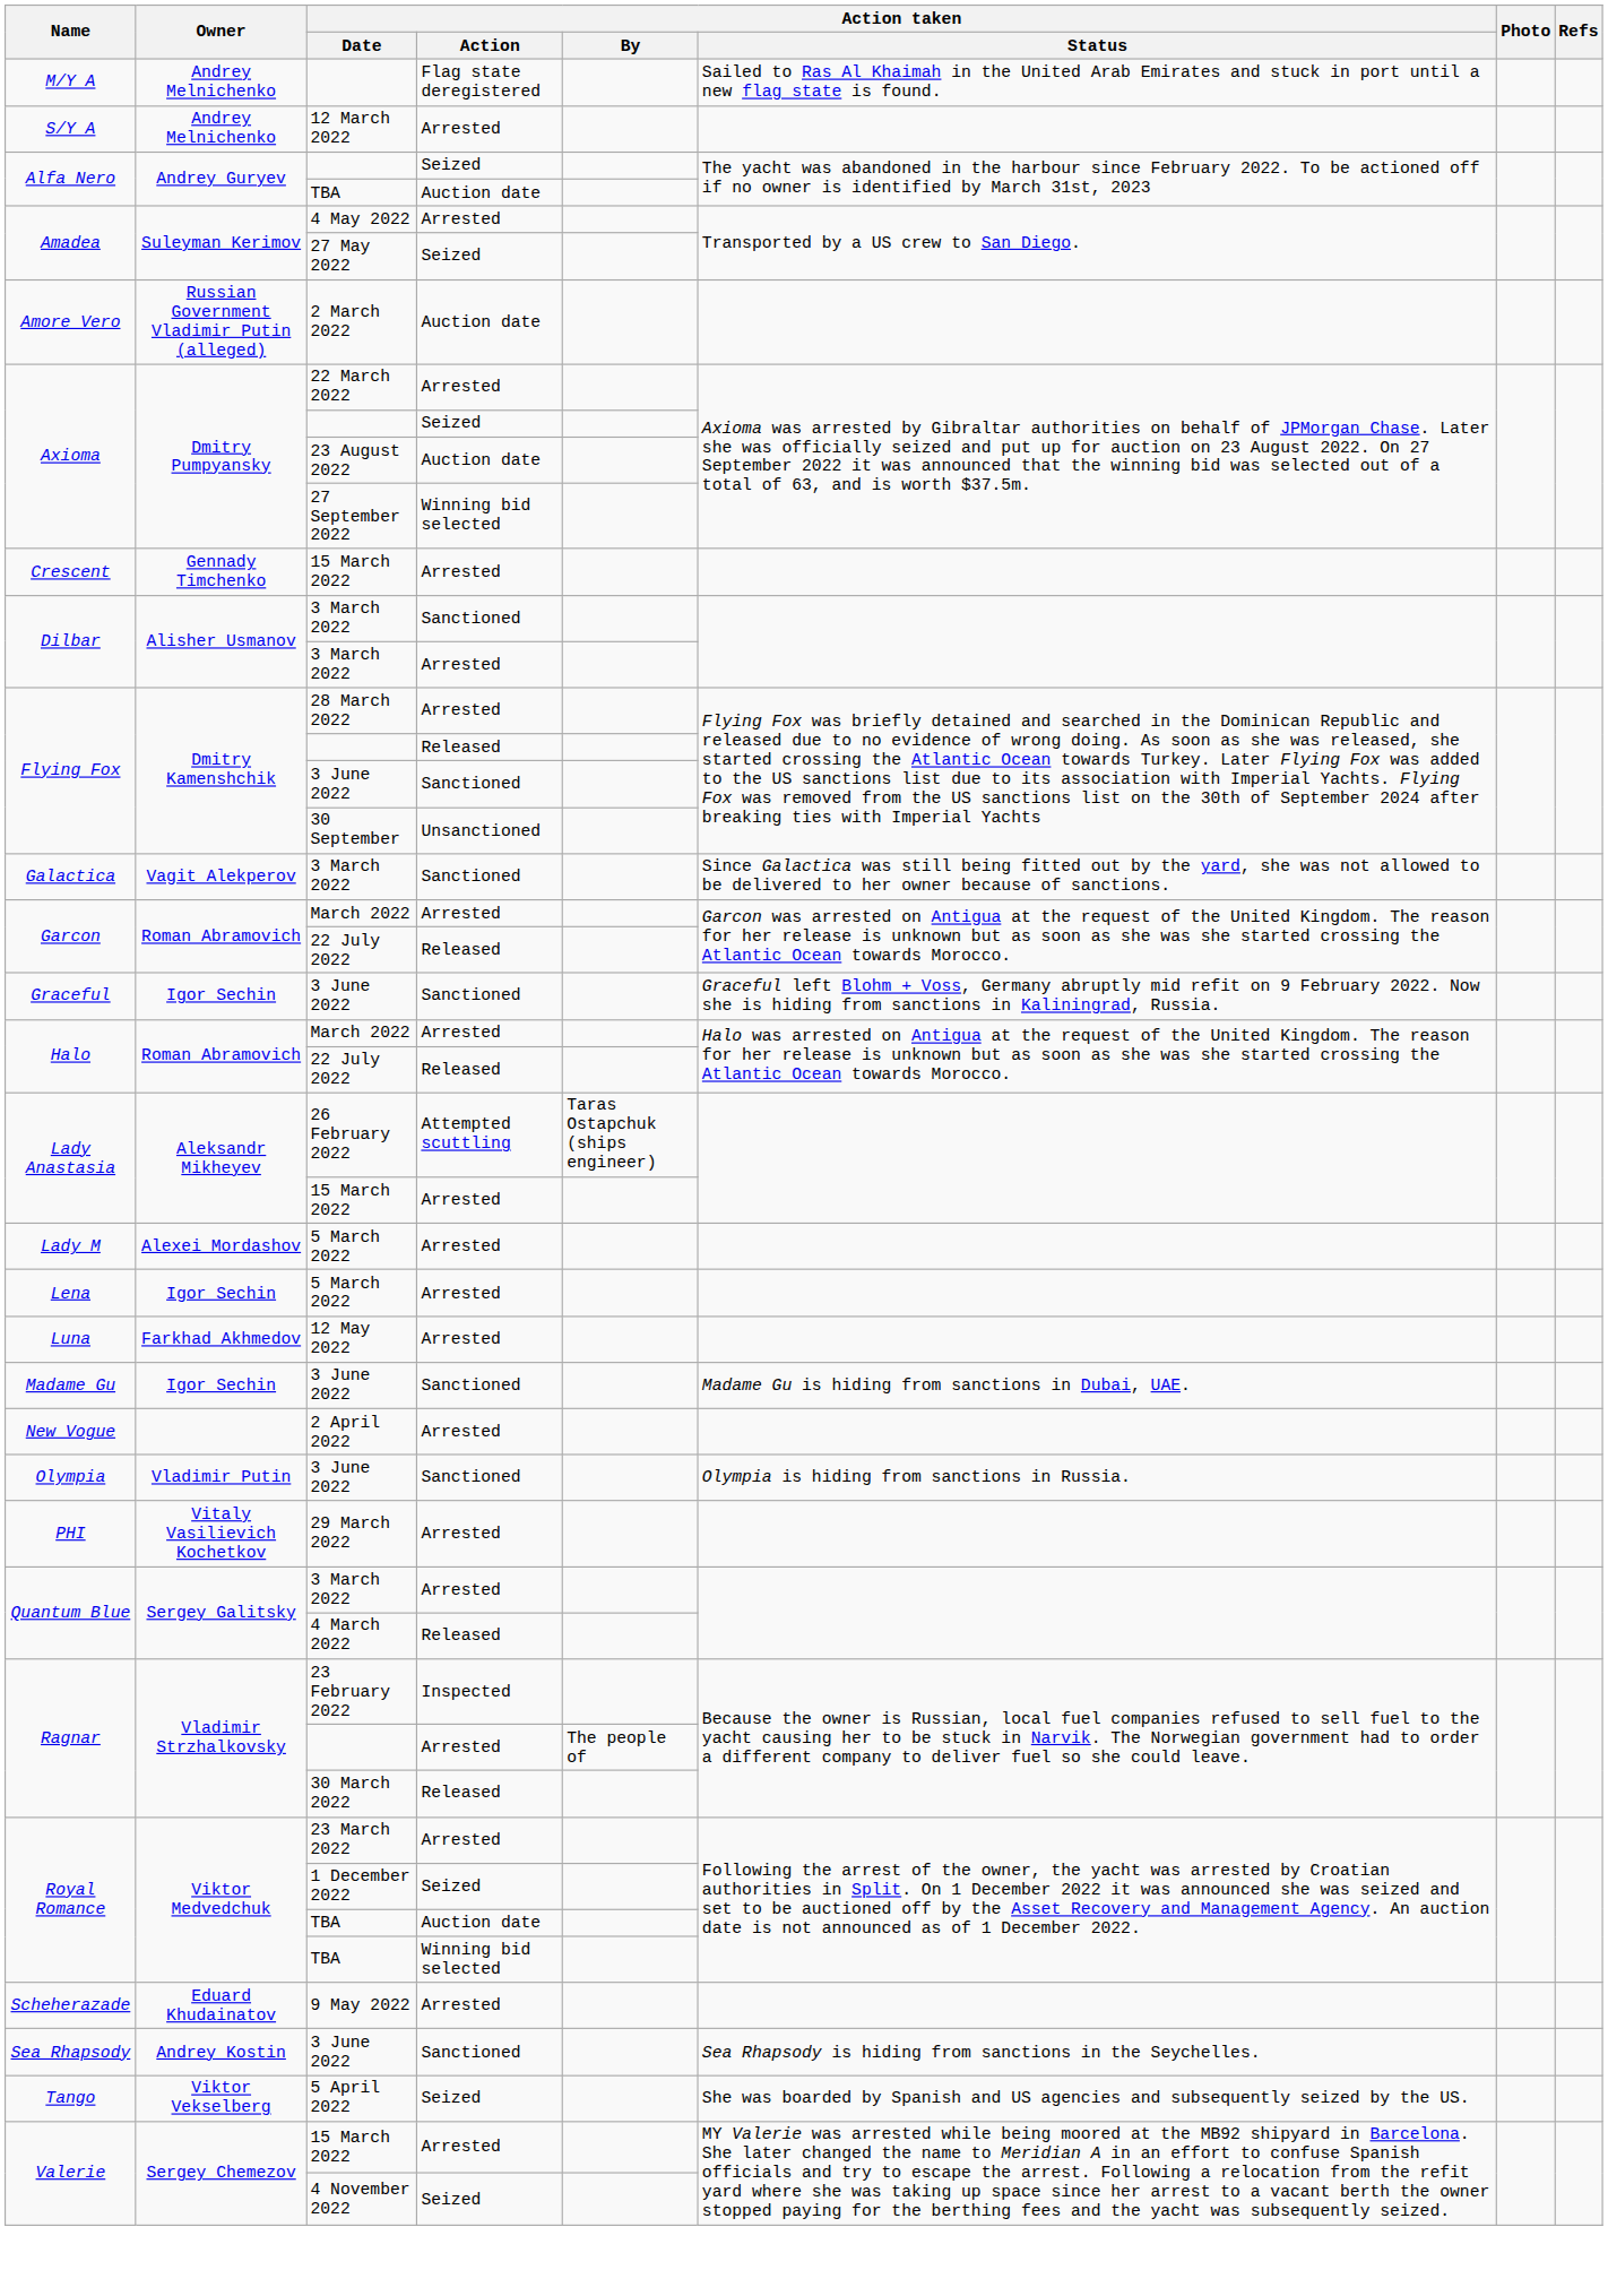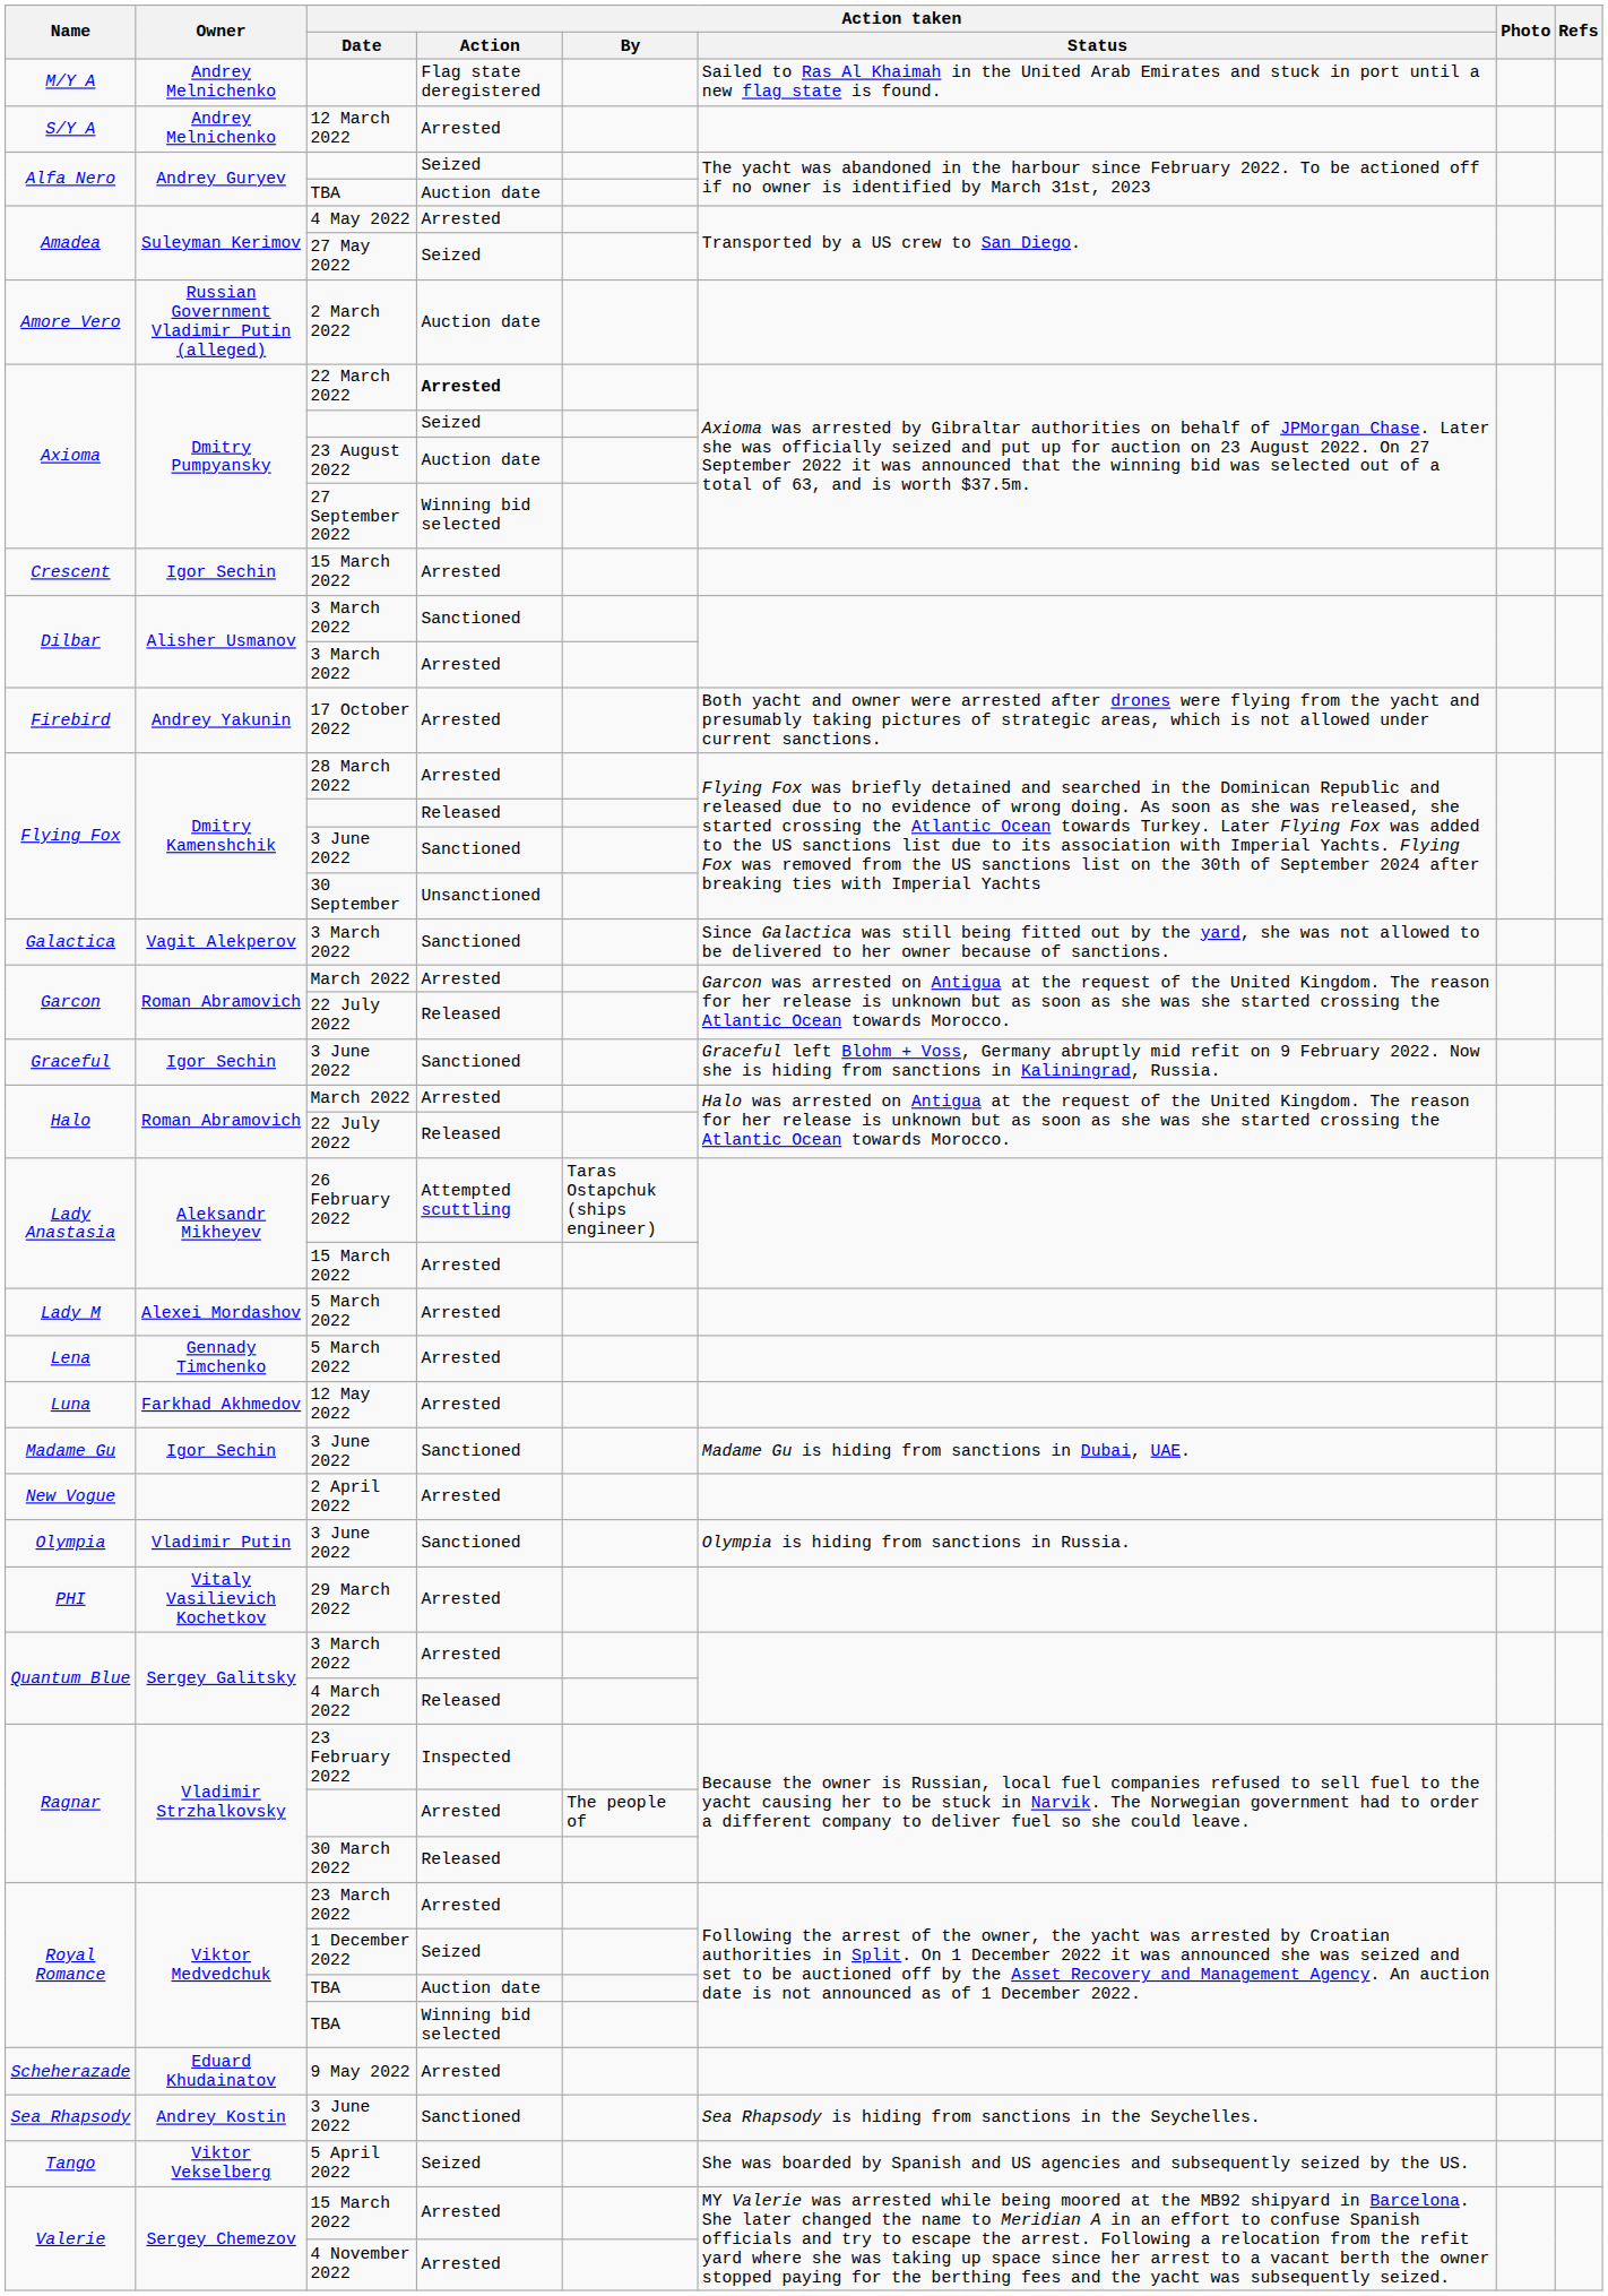 <table class="wikitable">
 <tr>
 <th rowspan=2 align=center>Name</th>
 <th rowspan=2 align=center>Owner</th>
 <th colspan=4 align=center>Action taken</th>
 <th rowspan=2 align=center>Photo</th>
 <th rowspan=2 align=center>Refs</th>
 </tr>
 <tr>
 <th>Date</th>
 <th>Action</th>
 <th>By</th>
 <th>Status</th>
 </tr>
 <tr>
 <td rowspan=1 align=center><em><a href='#'>M/Y A</a></em></td>
 <td rowspan=1 align=center><a href='#'>Andrey Melnichenko</a></td>
 <td></td>
 <td>Flag state deregistered</td>
 <td></td>
 <td rowspan=1 align=left>Sailed to <a href='#'>Ras Al Khaimah</a> in the United Arab Emirates and stuck in port until a new <a href='#'>flag state</a> is found.</td>
 <td rowspan=1 align=center></td>
 <td rowspan=1 align=center></td>
 </tr>
 <tr>
 <td rowspan=1 align=center><em><a href='#'>S/Y A</a></em></td>
 <td rowspan=1 align=center><a href='#'>Andrey Melnichenko</a></td>
 <td>12 March 2022</td>
 <td>Arrested</td>
 <td></td>
 <td rowspan=1 align=left></td>
 <td rowspan=1 align=center></td>
 <td rowspan=1 align=center></td>
 </tr>
 <tr>
 <td rowspan=2 align=center><em><a href='#'>Alfa Nero</a></em></td>
 <td rowspan=2 align=center><a href='#'>Andrey Guryev</a></td>
 <td></td>
 <td>Seized</td>
 <td></td>
 <td rowspan=2 align=left>The yacht was abandoned in the harbour since February 2022. To be actioned off if no owner is identified by March 31st, 2023</td>
 <td rowspan=2 align=center></td>
 <td rowspan=2 align=center></td>
 </tr>
 <tr>
 <td>TBA</td>
 <td>Auction date</td>
 <td></td>
 </tr>
 <tr>
 <td rowspan=2 align=center><em><a href='#'>Amadea</a></em></td>
 <td rowspan=2 align=center><a href='#'>Suleyman Kerimov</a></td>
 <td>4 May 2022</td>
 <td>Arrested</td>
 <td></td>
 <td rowspan=2 align=left>Transported by a US crew to <a href='#'>San Diego</a>.</td>
 <td rowspan=2 align=center></td>
 <td rowspan=2 align=center></td>
 </tr>
 <tr>
 <td>27 May 2022</td>
 <td>Seized</td>
 <td></td>
 </tr>
 <tr>
 <td rowspan=1 align=center><em><a href='#'>Amore Vero</a></em></td>
 <td rowspan=1 align=center><a href='#'>Russian Government</a><br><a href='#'>Vladimir Putin (alleged)</a></td>
 <td>2 March 2022</td>
 <td>Auction date</td>
 <td></td>
 <td rowspan=1 align=left></td>
 <td rowspan=1 align=center></td>
 <td rowspan=1 align=center></td>
 </tr>
 <tr>
 <td rowspan=4 align=center><em><a href='#'>Axioma</a></em></td>
 <td rowspan=4 align=center><a href='#'>Dmitry Pumpyansky</a></td>
 <td>22 March 2022</td>
-<td>Arrested</td>
+<td><strong>Arrested</strong></td>
 <td></td>
 <td rowspan=4 align=left><em>Axioma</em> was arrested by Gibraltar authorities on behalf of <a href='#'>JPMorgan Chase</a>. Later she was officially seized and put up for auction on 23 August 2022. On 27 September 2022 it was announced that the winning bid was selected out of a total of 63, and is worth $37.5m.</td>
 <td rowspan=4 align=center></td>
 <td rowspan=4 align=center></td>
 </tr>
 <tr>
 <td></td>
 <td>Seized</td>
 <td></td>
 </tr>
 <tr>
 <td>23 August 2022</td>
 <td>Auction date</td>
 <td></td>
 </tr>
 <tr>
 <td>27 September 2022</td>
 <td>Winning bid selected</td>
 <td></td>
 </tr>
 <tr>
 <td rowspan=1 align=center><em><a href='#'>Crescent</a></em></td>
-<td rowspan=1 align=center><a href='#'>Gennady Timchenko</a></td>
+<td rowspan=1 align=center><a href='#'>Igor Sechin</a></td>
 <td>15 March 2022</td>
 <td>Arrested</td>
 <td></td>
 <td rowspan=1 align=left></td>
 <td rowspan=1 align=center></td>
 <td rowspan=1 align=center></td>
 </tr>
 <tr>
 <td rowspan=2 align=center><em><a href='#'>Dilbar</a></em></td>
 <td rowspan=2 align=center><a href='#'>Alisher Usmanov</a></td>
 <td>3 March 2022</td>
 <td>Sanctioned</td>
 <td></td>
 <td rowspan=2 align=left></td>
 <td rowspan=2 align=center></td>
 <td rowspan=2 align=center></td>
 </tr>
 <tr>
 <td>3 March 2022</td>
 <td>Arrested</td>
 <td></td>
+</tr>
+<tr>
+<td rowspan=1 align=center><em><a href='#'>Firebird</a></em></td>
+<td rowspan=1 align=center><a href='#'>Andrey Yakunin</a></td>
+<td>17 October 2022</td>
+<td>Arrested</td>
+<td></td>
+<td rowspan=1 align=left>Both yacht and owner were arrested after <a href='#'>drones</a> were flying from the yacht and presumably taking pictures of strategic areas, which is not allowed under current sanctions.</td>
+<td rowspan=1 align=center></td>
+<td rowspan=1 align=center></td>
 </tr>
 <tr>
 <td rowspan="4" align="center"><em><a href='#'>Flying Fox</a></em></td>
 <td rowspan="4" align="center"><a href='#'>Dmitry Kamenshchik</a></td>
 <td>28 March 2022</td>
 <td>Arrested</td>
 <td></td>
 <td rowspan="4" align="left"><em>Flying Fox</em> was briefly detained and searched in the Dominican Republic and released due to no evidence of wrong doing. As soon as she was released, she started crossing the <a href='#'>Atlantic Ocean</a> towards Turkey. Later <em>Flying Fox</em> was added to the US sanctions list due to its association with Imperial Yachts. <em>Flying Fox</em> was removed from the US sanctions list on the 30th of September 2024 after breaking ties with Imperial Yachts </td>
 <td rowspan="4" align="center"></td>
 <td rowspan=4 align=center></td>
 </tr>
 <tr>
 <td></td>
 <td>Released</td>
 <td></td>
 </tr>
 <tr>
 <td>3 June 2022</td>
 <td>Sanctioned</td>
 <td></td>
 </tr>
 <tr>
 <td>30 September</td>
 <td>Unsanctioned</td>
 <td></td>
 </tr>
 <tr>
 <td rowspan=1 align=center><em><a href='#'>Galactica</a></em></td>
 <td rowspan=1 align=center><a href='#'>Vagit Alekperov</a></td>
 <td>3 March 2022</td>
 <td>Sanctioned</td>
 <td></td>
 <td rowspan=1 align=left>Since <em>Galactica</em> was still being fitted out by the <a href='#'>yard</a>, she was not allowed to be delivered to her owner because of sanctions.</td>
 <td rowspan=1 align=center></td>
 <td rowspan=1 align=center></td>
 </tr>
 <tr>
 <td rowspan=2 align=center><em><a href='#'>Garcon</a></em></td>
 <td rowspan=2 align=center><a href='#'>Roman Abramovich</a></td>
 <td>March 2022</td>
 <td>Arrested</td>
 <td></td>
 <td rowspan=2 align=left><em>Garcon</em> was arrested on <a href='#'>Antigua</a> at the request of the United Kingdom. The reason for her release is unknown but as soon as she was she started crossing the <a href='#'>Atlantic Ocean</a> towards Morocco.</td>
 <td rowspan=2 align=center></td>
 <td rowspan=2 align=center></td>
 </tr>
 <tr>
 <td>22 July 2022</td>
 <td>Released</td>
 <td></td>
 </tr>
 <tr>
 <td rowspan=1 align=center><em><a href='#'>Graceful</a></em></td>
 <td rowspan=1 align=center><a href='#'>Igor Sechin</a></td>
 <td>3 June 2022</td>
 <td>Sanctioned</td>
 <td></td>
 <td rowspan=1 align=left><em>Graceful</em> left <a href='#'>Blohm + Voss</a>, Germany abruptly mid refit on 9 February 2022. Now she is hiding from sanctions in <a href='#'>Kaliningrad</a>, Russia.</td>
 <td rowspan=1 align=center></td>
 <td rowspan=1 align=center></td>
 </tr>
 <tr>
 <td rowspan=2 align=center><em><a href='#'>Halo</a></em></td>
 <td rowspan=2 align=center><a href='#'>Roman Abramovich</a></td>
 <td>March 2022</td>
 <td>Arrested</td>
 <td></td>
 <td rowspan=2 align=left><em>Halo</em> was arrested on <a href='#'>Antigua</a> at the request of the United Kingdom. The reason for her release is unknown but as soon as she was she started crossing the <a href='#'>Atlantic Ocean</a> towards Morocco.</td>
 <td rowspan=2 align=center></td>
 <td rowspan=2 align=center></td>
 </tr>
 <tr>
 <td>22 July 2022</td>
 <td>Released</td>
 <td></td>
 </tr>
 <tr>
 <td rowspan=2 align=center><em><a href='#'>Lady Anastasia</a></em></td>
 <td rowspan=2 align=center><a href='#'>Aleksandr Mikheyev</a></td>
 <td>26 February 2022</td>
 <td>Attempted <a href='#'>scuttling</a></td>
 <td>Taras Ostapchuk (ships engineer)</td>
 <td rowspan=2 align=left></td>
 <td rowspan=2 align=center></td>
 <td rowspan=2 align=center></td>
 </tr>
 <tr>
 <td>15 March 2022</td>
 <td>Arrested</td>
 <td></td>
 </tr>
 <tr>
 <td rowspan=1 align=center><em><a href='#'>Lady M</a></em></td>
 <td rowspan=1 align=center><a href='#'>Alexei Mordashov</a></td>
 <td>5 March 2022</td>
 <td>Arrested</td>
 <td></td>
 <td rowspan=1 align=left></td>
 <td rowspan=1 align=center></td>
 <td rowspan=1 align=center></td>
 </tr>
 <tr>
 <td rowspan=1 align=center><em><a href='#'>Lena</a></em></td>
-<td rowspan=1 align=center><a href='#'>Igor Sechin</a></td>
+<td rowspan=1 align=center><a href='#'>Gennady Timchenko</a></td>
 <td>5 March 2022</td>
 <td>Arrested</td>
 <td></td>
 <td rowspan=1 align=left></td>
 <td rowspan=1 align=center></td>
 <td rowspan=1 align=center></td>
 </tr>
 <tr>
 <td rowspan=1 align=center><em><a href='#'>Luna</a></em></td>
 <td rowspan=1 align=center><a href='#'>Farkhad Akhmedov</a></td>
 <td>12 May 2022</td>
 <td>Arrested</td>
 <td></td>
 <td rowspan=1 align=left></td>
 <td rowspan=1 align=center></td>
 <td rowspan=1 align=center></td>
 </tr>
 <tr>
 <td rowspan=1 align=center><em><a href='#'>Madame Gu</a></em></td>
 <td rowspan=1 align=center><a href='#'>Igor Sechin</a></td>
 <td>3 June 2022</td>
 <td>Sanctioned</td>
 <td></td>
 <td rowspan=1 align=left><em>Madame Gu</em> is hiding from sanctions in <a href='#'>Dubai</a>, <a href='#'>UAE</a>.</td>
 <td rowspan=1 align=center></td>
 <td rowspan=1 align=center></td>
 </tr>
 <tr>
 <td rowspan=1 align=center><em><a href='#'>New Vogue</a></em></td>
 <td rowspan=1 align=center></td>
 <td>2 April 2022</td>
 <td>Arrested</td>
 <td></td>
 <td rowspan=1 align=left></td>
 <td rowspan=1 align=center></td>
 <td rowspan=1 align=center></td>
 </tr>
 <tr>
 <td rowspan=1 align=center><em><a href='#'>Olympia</a></em></td>
 <td rowspan=1 align=center><a href='#'>Vladimir Putin</a></td>
 <td>3 June 2022</td>
 <td>Sanctioned</td>
 <td></td>
 <td rowspan=1 align=left><em>Olympia</em> is hiding from sanctions in Russia.</td>
 <td rowspan=1 align=center></td>
 <td rowspan=1 align=center></td>
 </tr>
 <tr>
 <td rowspan=1 align=center><em><a href='#'>PHI</a></em></td>
 <td rowspan=1 align=center><a href='#'>Vitaly Vasilievich Kochetkov</a></td>
 <td>29 March 2022</td>
 <td>Arrested</td>
 <td></td>
 <td rowspan=1 align=left></td>
 <td rowspan=1 align=center></td>
 <td rowspan=1 align=center></td>
 </tr>
 <tr>
 <td rowspan=2 align=center><em><a href='#'>Quantum Blue</a></em></td>
 <td rowspan=2 align=center><a href='#'>Sergey Galitsky</a></td>
 <td>3 March 2022</td>
 <td>Arrested</td>
 <td></td>
 <td rowspan=2 align=left></td>
 <td rowspan=2 align=center></td>
 <td rowspan=2 align=center></td>
 </tr>
 <tr>
 <td>4 March 2022</td>
 <td>Released</td>
 <td></td>
 </tr>
 <tr>
 <td rowspan=3 align=center><em><a href='#'>Ragnar</a></em></td>
 <td rowspan=3 align=center><a href='#'>Vladimir Strzhalkovsky</a></td>
 <td>23 February 2022</td>
 <td>Inspected</td>
 <td></td>
 <td rowspan=3 align=left>Because the owner is Russian, local fuel companies refused to sell fuel to the yacht causing her to be stuck in <a href='#'>Narvik</a>. The Norwegian government had to order a different company to deliver fuel so she could leave.</td>
 <td rowspan=3 align=center></td>
 <td rowspan=3 align=center></td>
 </tr>
 <tr>
 <td></td>
 <td>Arrested</td>
 <td>The people of </td>
 </tr>
 <tr>
 <td>30 March 2022</td>
 <td>Released</td>
 <td></td>
 </tr>
 <tr>
 <td rowspan=4 align=center><em><a href='#'>Royal Romance</a></em></td>
 <td rowspan=4 align=center><a href='#'>Viktor Medvedchuk</a></td>
 <td>23 March 2022</td>
 <td>Arrested</td>
 <td></td>
 <td rowspan=4 align=left>Following the arrest of the owner, the yacht was arrested by Croatian authorities in <a href='#'>Split</a>. On 1 December 2022 it was announced she was seized and set to be auctioned off by the <a href='#'>Asset Recovery and Management Agency</a>. An auction date is not announced as of 1 December 2022.</td>
 <td rowspan=4 align=center></td>
 <td rowspan=4 align=center></td>
 </tr>
 <tr>
 <td>1 December 2022</td>
 <td>Seized</td>
 <td></td>
 </tr>
 <tr>
 <td>TBA</td>
 <td>Auction date</td>
 <td></td>
 </tr>
 <tr>
 <td>TBA</td>
 <td>Winning bid selected</td>
 <td></td>
 </tr>
 <tr>
 <td rowspan=1 align=center><em><a href='#'>Scheherazade</a></em></td>
 <td rowspan=1 align=center><a href='#'>Eduard Khudainatov</a></td>
 <td>9 May 2022</td>
 <td>Arrested</td>
 <td></td>
 <td rowspan=1 align=left></td>
 <td rowspan=1 align=center></td>
 <td rowspan=1 align=center></td>
 </tr>
 <tr>
 <td rowspan=1 align=center><em><a href='#'>Sea Rhapsody</a></em></td>
 <td rowspan=1 align=center><a href='#'>Andrey Kostin</a></td>
 <td>3 June 2022</td>
 <td>Sanctioned</td>
 <td></td>
 <td rowspan=1 align=left><em>Sea Rhapsody</em> is hiding from sanctions in the Seychelles.</td>
 <td rowspan=1 align=center></td>
 <td rowspan=1 align=center></td>
 </tr>
 <tr>
 <td rowspan=1 align=center><em><a href='#'>Tango</a></em></td>
 <td rowspan=1 align=center><a href='#'>Viktor Vekselberg</a></td>
 <td>5 April 2022</td>
 <td>Seized</td>
 <td></td>
 <td rowspan=1 align=left>She was boarded by Spanish and US agencies and subsequently seized by the US.</td>
 <td rowspan=1 align=center></td>
 <td rowspan=1 align=center></td>
 </tr>
 <tr>
 <td rowspan=2 align=center><em><a href='#'>Valerie</a></em></td>
 <td rowspan=2 align=center><a href='#'>Sergey Chemezov</a></td>
 <td>15 March 2022</td>
 <td>Arrested</td>
 <td></td>
 <td rowspan=2 align=left>MY <em>Valerie</em> was arrested while being moored at the MB92 shipyard in <a href='#'>Barcelona</a>. She later changed the name to <em>Meridian A</em> in an effort to confuse Spanish officials and try to escape the arrest. Following a relocation from the refit yard where she was taking up space since her arrest to a vacant berth the owner stopped paying for the berthing fees and the yacht was subsequently seized.</td>
 <td rowspan=2 align=center></td>
 <td rowspan=2 align=center></td>
 </tr>
 <tr>
 <td>4 November 2022</td>
-<td>Seized</td>
+<td>Arrested</td>
 <td></td>
 </tr>
 </table>
